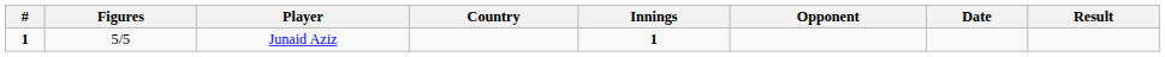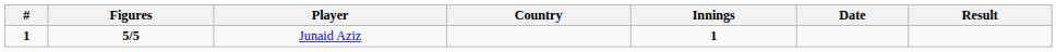 <table class="wikitable" style="font-size:100%; width:100%">
 <tr>
 <th>#</th>
 <th>Figures</th>
 <th>Player</th>
 <th>Country</th>
 <th>Innings</th>
-<th>Opponent</th>
 <th>Date</th>
 <th>Result</th>
 </tr>
 <tr align="center";>
 <td><strong>1</strong></td>
-<td>5/5</td>
+<td><strong>5/5</strong></td>
 <td><a href='#'>Junaid Aziz</a></td>
 <td></td>
 <td><strong>1</strong></td>
 <td></td>
 <td></td>
-<td></td>
 </tr>
 </table>
